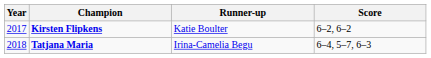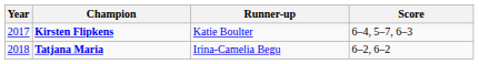 <table class="wikitable" style="font-size:90%">
 <tr>
 <th>Year</th>
 <th width="200">Champion</th>
 <th width="200">Runner-up</th>
 <th width="155">Score</th>
 </tr>
 <tr>
 <td><a href='#'>2017</a></td>
 <td> <strong><a href='#'>Kirsten Flipkens</a></strong></td>
 <td> <a href='#'>Katie Boulter</a></td>
-<td>6–2, 6–2</td>
+<td>6–4, 5–7, 6–3</td>
 </tr>
 <tr>
 <td><a href='#'>2018</a></td>
 <td> <strong><a href='#'>Tatjana Maria</a></strong></td>
 <td> <a href='#'>Irina-Camelia Begu</a></td>
-<td>6–4, 5–7, 6–3</td>
+<td>6–2, 6–2</td>
 </tr>
 </table>
